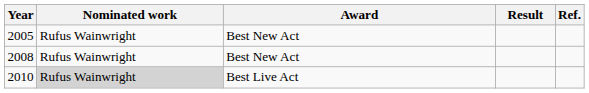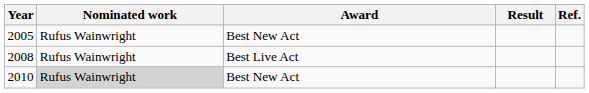 <table class="wikitable">
 <tr>
 <th>Year</th>
 <th width="220">Nominated work</th>
 <th width="325">Award</th>
 <th width="65">Result</th>
 <th>Ref.</th>
 </tr>
 <tr>
 <td align="center">2005</td>
 <td>Rufus Wainwright</td>
 <td>Best New Act</td>
 <td></td>
 <td align="center"></td>
 </tr>
 <tr>
 <td align="center">2008</td>
 <td>Rufus Wainwright</td>
-<td>Best New Act</td>
+<td>Best Live Act</td>
 <td></td>
 <td align="center"></td>
 </tr>
 <tr>
 <td align="center">2010</td>
 <td style="background: lightgrey;">Rufus Wainwright</td>
-<td>Best Live Act</td>
+<td>Best New Act</td>
 <td></td>
 <td align="center"></td>
 </tr>
 </table>
